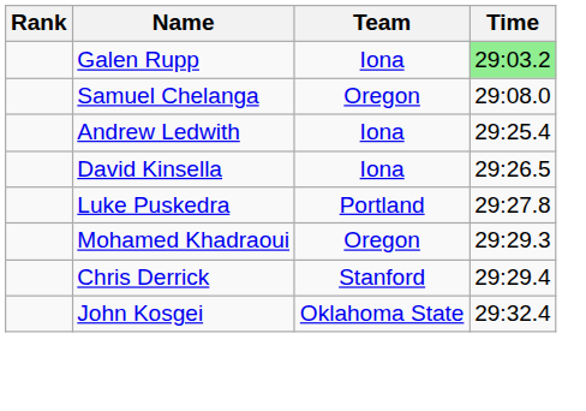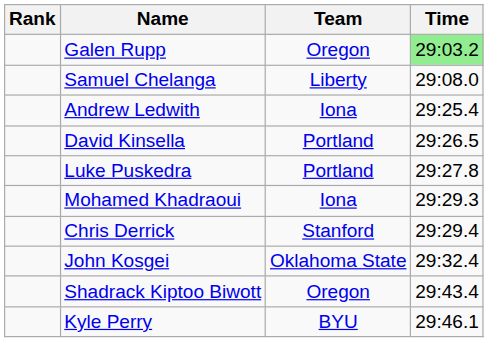 <table class="wikitable sortable" style="text-align:center">
 <tr>
 <th>Rank</th>
 <th>Name</th>
 <th>Team</th>
 <th>Time</th>
 </tr>
 <tr>
 <td></td>
 <td align=left> <a href='#'>Galen Rupp</a></td>
-<td><a href='#'>Iona</a></td>
+<td><a href='#'>Oregon</a></td>
 <td style="background: lightgreen;">29:03.2</td>
 </tr>
 <tr>
 <td></td>
 <td align=left> <a href='#'>Samuel Chelanga</a></td>
-<td><a href='#'>Oregon</a></td>
+<td><a href='#'>Liberty</a></td>
 <td>29:08.0</td>
 </tr>
 <tr>
 <td></td>
 <td align=left> <a href='#'>Andrew Ledwith</a></td>
 <td><a href='#'>Iona</a></td>
 <td>29:25.4</td>
 </tr>
 <tr>
 <td></td>
 <td align=left> <a href='#'>David Kinsella</a></td>
-<td><a href='#'>Iona</a></td>
+<td><a href='#'>Portland</a></td>
 <td>29:26.5</td>
 </tr>
 <tr>
 <td></td>
 <td align=left> <a href='#'>Luke Puskedra</a></td>
 <td><a href='#'>Portland</a></td>
 <td>29:27.8</td>
 </tr>
 <tr>
 <td></td>
 <td align=left> <a href='#'>Mohamed Khadraoui</a></td>
-<td><a href='#'>Oregon</a></td>
+<td><a href='#'>Iona</a></td>
 <td>29:29.3</td>
 </tr>
 <tr>
 <td></td>
 <td align=left> <a href='#'>Chris Derrick</a></td>
 <td><a href='#'>Stanford</a></td>
 <td>29:29.4</td>
 </tr>
 <tr>
 <td></td>
 <td align=left> <a href='#'>John Kosgei</a></td>
 <td><a href='#'>Oklahoma State</a></td>
 <td>29:32.4</td>
 </tr>
+<tr>
+<td></td>
+<td align=left> <a href='#'>Shadrack Kiptoo Biwott</a></td>
+<td><a href='#'>Oregon</a></td>
+<td>29:43.4</td>
+</tr>
+<tr>
+<td></td>
+<td align=left> <a href='#'>Kyle Perry</a></td>
+<td><a href='#'>BYU</a></td>
+<td>29:46.1</td>
+</tr>
 </table>
